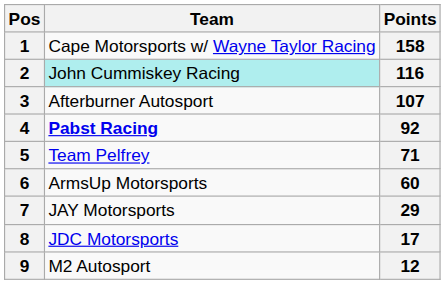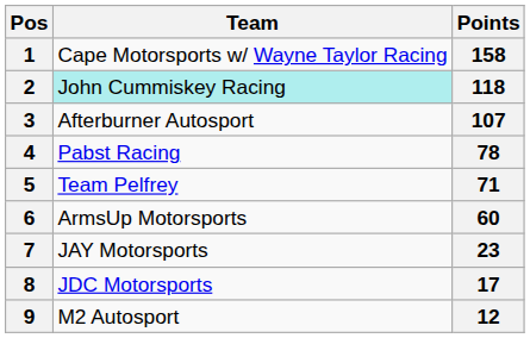 <table class="wikitable" style="font-size: 95%;">
 <tr>
 <th>Pos</th>
 <th>Team</th>
 <th>Points</th>
 </tr>
 <tr>
 <th>1</th>
 <td> Cape Motorsports w/ <a href='#'>Wayne Taylor Racing</a></td>
 <th>158</th>
 </tr>
 <tr>
 <th>2</th>
 <td style="background: paleturquoise;"> John Cummiskey Racing</td>
-<th>116</th>
+<th>118</th>
 </tr>
 <tr>
 <th>3</th>
 <td> Afterburner Autosport</td>
 <th>107</th>
 </tr>
 <tr>
 <th>4</th>
-<td><strong> <a href='#'>Pabst Racing</a></strong></td>
-<th>92</th>
+<td> <a href='#'>Pabst Racing</a></td>
+<th>78</th>
 </tr>
 <tr>
 <th>5</th>
 <td> <a href='#'>Team Pelfrey</a></td>
 <th>71</th>
 </tr>
 <tr>
 <th>6</th>
 <td> ArmsUp Motorsports</td>
 <th>60</th>
 </tr>
 <tr>
 <th>7</th>
 <td> JAY Motorsports</td>
-<th>29</th>
+<th>23</th>
 </tr>
 <tr>
 <th>8</th>
 <td> <a href='#'>JDC Motorsports</a></td>
 <th>17</th>
 </tr>
 <tr>
 <th>9</th>
 <td> M2 Autosport</td>
 <th>12</th>
 </tr>
 </table>
